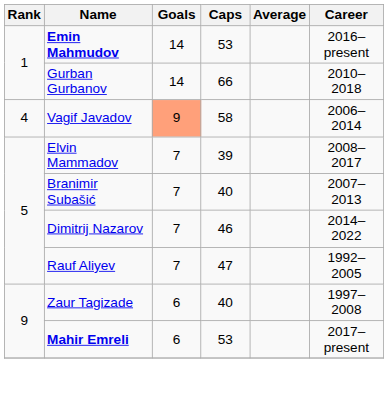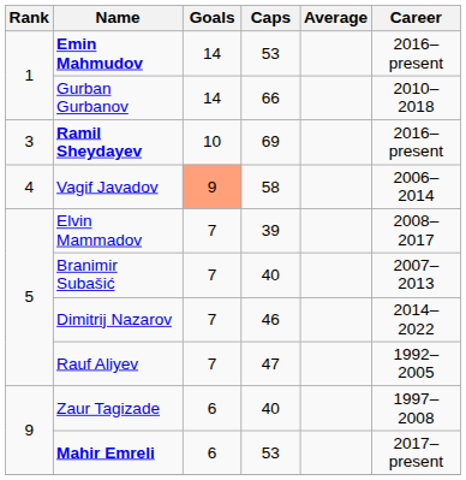 <table class="wikitable sortable" style="text-align:center">
 <tr>
 <th width=30>Rank</th>
 <th width=120>Name</th>
 <th width=50>Goals</th>
 <th width=50>Caps</th>
 <th width=50>Average</th>
 <th width=80>Career</th>
 </tr>
 <tr>
 <td rowspan=2>1</td>
 <td style="text-align:left"><strong><a href='#'>Emin Mahmudov</a></strong></td>
 <td>14</td>
 <td>53</td>
 <td></td>
 <td>2016–present</td>
 </tr>
 <tr>
 <td style="text-align:left"><a href='#'>Gurban Gurbanov</a></td>
 <td>14</td>
 <td>66</td>
 <td></td>
 <td>2010–2018</td>
+</tr>
+<tr>
+<td>3</td>
+<td style="text-align:left"><strong><a href='#'>Ramil Sheydayev</a></strong></td>
+<td>10</td>
+<td>69</td>
+<td></td>
+<td>2016–present</td>
 </tr>
 <tr>
 <td>4</td>
 <td style="text-align:left"><a href='#'>Vagif Javadov</a></td>
 <td style="background: lightsalmon;">9</td>
 <td>58</td>
 <td></td>
 <td>2006–2014</td>
 </tr>
 <tr>
 <td rowspan=4>5</td>
 <td style="text-align:left"><a href='#'>Elvin Mammadov</a></td>
 <td>7</td>
 <td>39</td>
 <td></td>
 <td>2008–2017</td>
 </tr>
 <tr>
 <td style="text-align:left"><a href='#'>Branimir Subašić</a></td>
 <td>7</td>
 <td>40</td>
 <td></td>
 <td>2007–2013</td>
 </tr>
 <tr>
 <td style="text-align:left"><a href='#'>Dimitrij Nazarov</a></td>
 <td>7</td>
 <td>46</td>
 <td></td>
 <td>2014–2022</td>
 </tr>
 <tr>
 <td style="text-align:left"><a href='#'>Rauf Aliyev</a></td>
 <td>7</td>
 <td>47</td>
 <td></td>
 <td>1992–2005</td>
 </tr>
 <tr>
 <td rowspan=2>9</td>
 <td style="text-align:left"><a href='#'>Zaur Tagizade</a></td>
 <td>6</td>
 <td>40</td>
 <td></td>
 <td>1997–2008</td>
 </tr>
 <tr>
 <td style="text-align:left"><strong><a href='#'>Mahir Emreli</a></strong></td>
 <td>6</td>
 <td>53</td>
 <td></td>
 <td>2017–present</td>
 </tr>
 <tr>
 </tr>
 </table>
